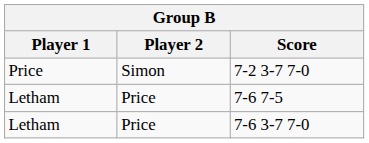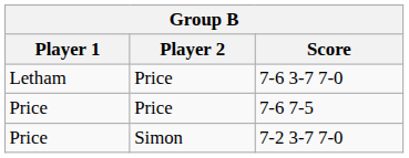 <table class="wikitable">
 <tr>
 <th colspan="3">Group B</th>
 </tr>
 <tr>
 <th width=100>Player 1</th>
 <th width=100>Player 2</th>
 <th width=120>Score</th>
 </tr>
 <tr>
+<td>Letham</td>
+<td>Price</td>
+<td>7-6 3-7 7-0</td>
+</tr>
+<tr>
+<td>Price</td>
+<td>Price</td>
+<td>7-6 7-5</td>
+</tr>
+<tr>
 <td>Price</td>
 <td>Simon</td>
 <td>7-2 3-7 7-0</td>
 </tr>
-<tr>
-<td>Letham</td>
-<td>Price</td>
-<td>7-6 7-5</td>
-</tr>
-<tr>
-<td>Letham</td>
-<td>Price</td>
-<td>7-6 3-7 7-0</td>
-</tr>
 </table>
